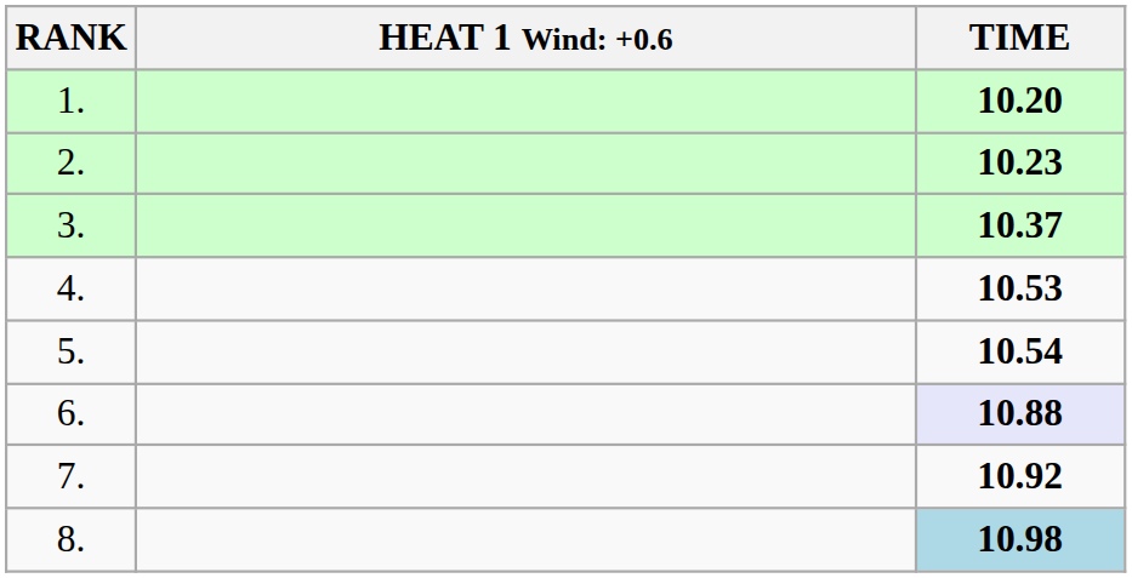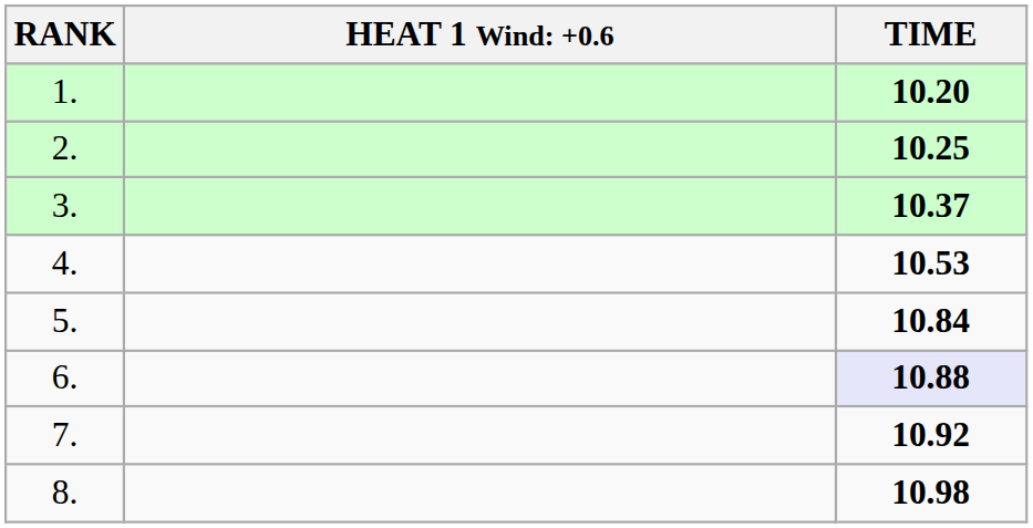 <table class="wikitable" style="border-collapse: collapse; font-size: 90%;">
 <tr>
 <th>RANK</th>
 <th style="width: 20em">HEAT 1 <small>Wind: +0.6</small></th>
 <th style="width: 5em">TIME</th>
 </tr>
 <tr style="background:#ccffcc;">
 <td align="center">1.</td>
 <td></td>
 <td align="center"><strong>10.20</strong></td>
 </tr>
 <tr style="background:#ccffcc;">
 <td align="center">2.</td>
 <td></td>
-<td align="center"><strong>10.23</strong></td>
+<td align="center"><strong>10.25</strong></td>
 </tr>
 <tr style="background:#ccffcc;">
 <td align="center">3.</td>
 <td></td>
 <td align="center"><strong>10.37</strong></td>
 </tr>
 <tr>
 <td align="center">4.</td>
 <td></td>
 <td align="center"><strong>10.53</strong></td>
 </tr>
 <tr>
 <td align="center">5.</td>
 <td></td>
-<td align="center"><strong>10.54</strong></td>
+<td align="center"><strong>10.84</strong></td>
 </tr>
 <tr>
 <td align="center">6.</td>
 <td></td>
 <td align="center" style="background: lavender;"><strong>10.88</strong></td>
 </tr>
 <tr>
 <td align="center">7.</td>
 <td></td>
 <td align="center"><strong>10.92</strong></td>
 </tr>
 <tr>
 <td align="center">8.</td>
 <td></td>
-<td align="center" style="background: lightblue;"><strong>10.98</strong></td>
+<td align="center"><strong>10.98</strong></td>
 </tr>
 </table>
